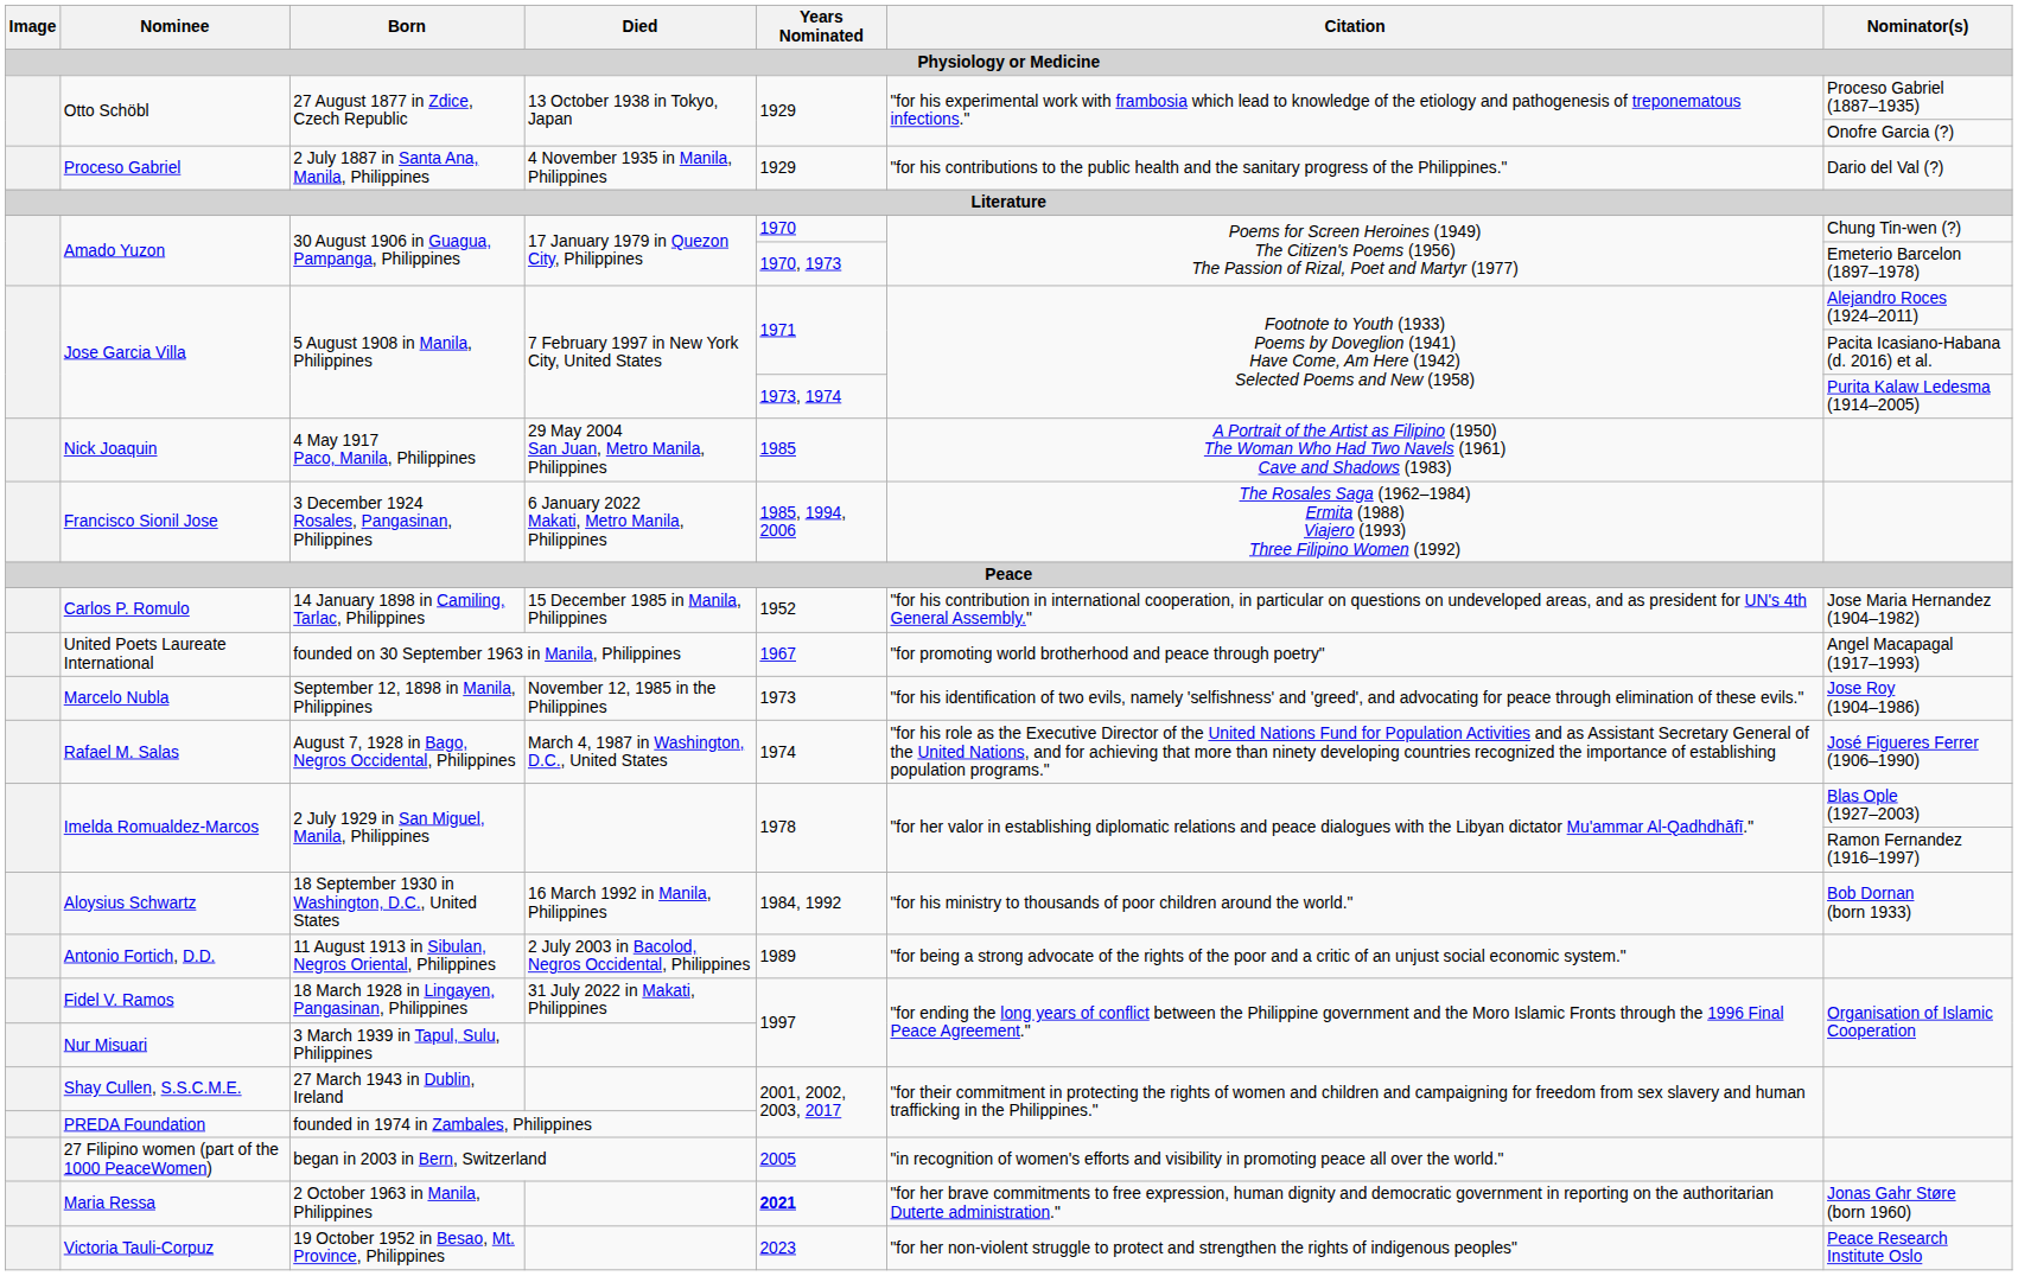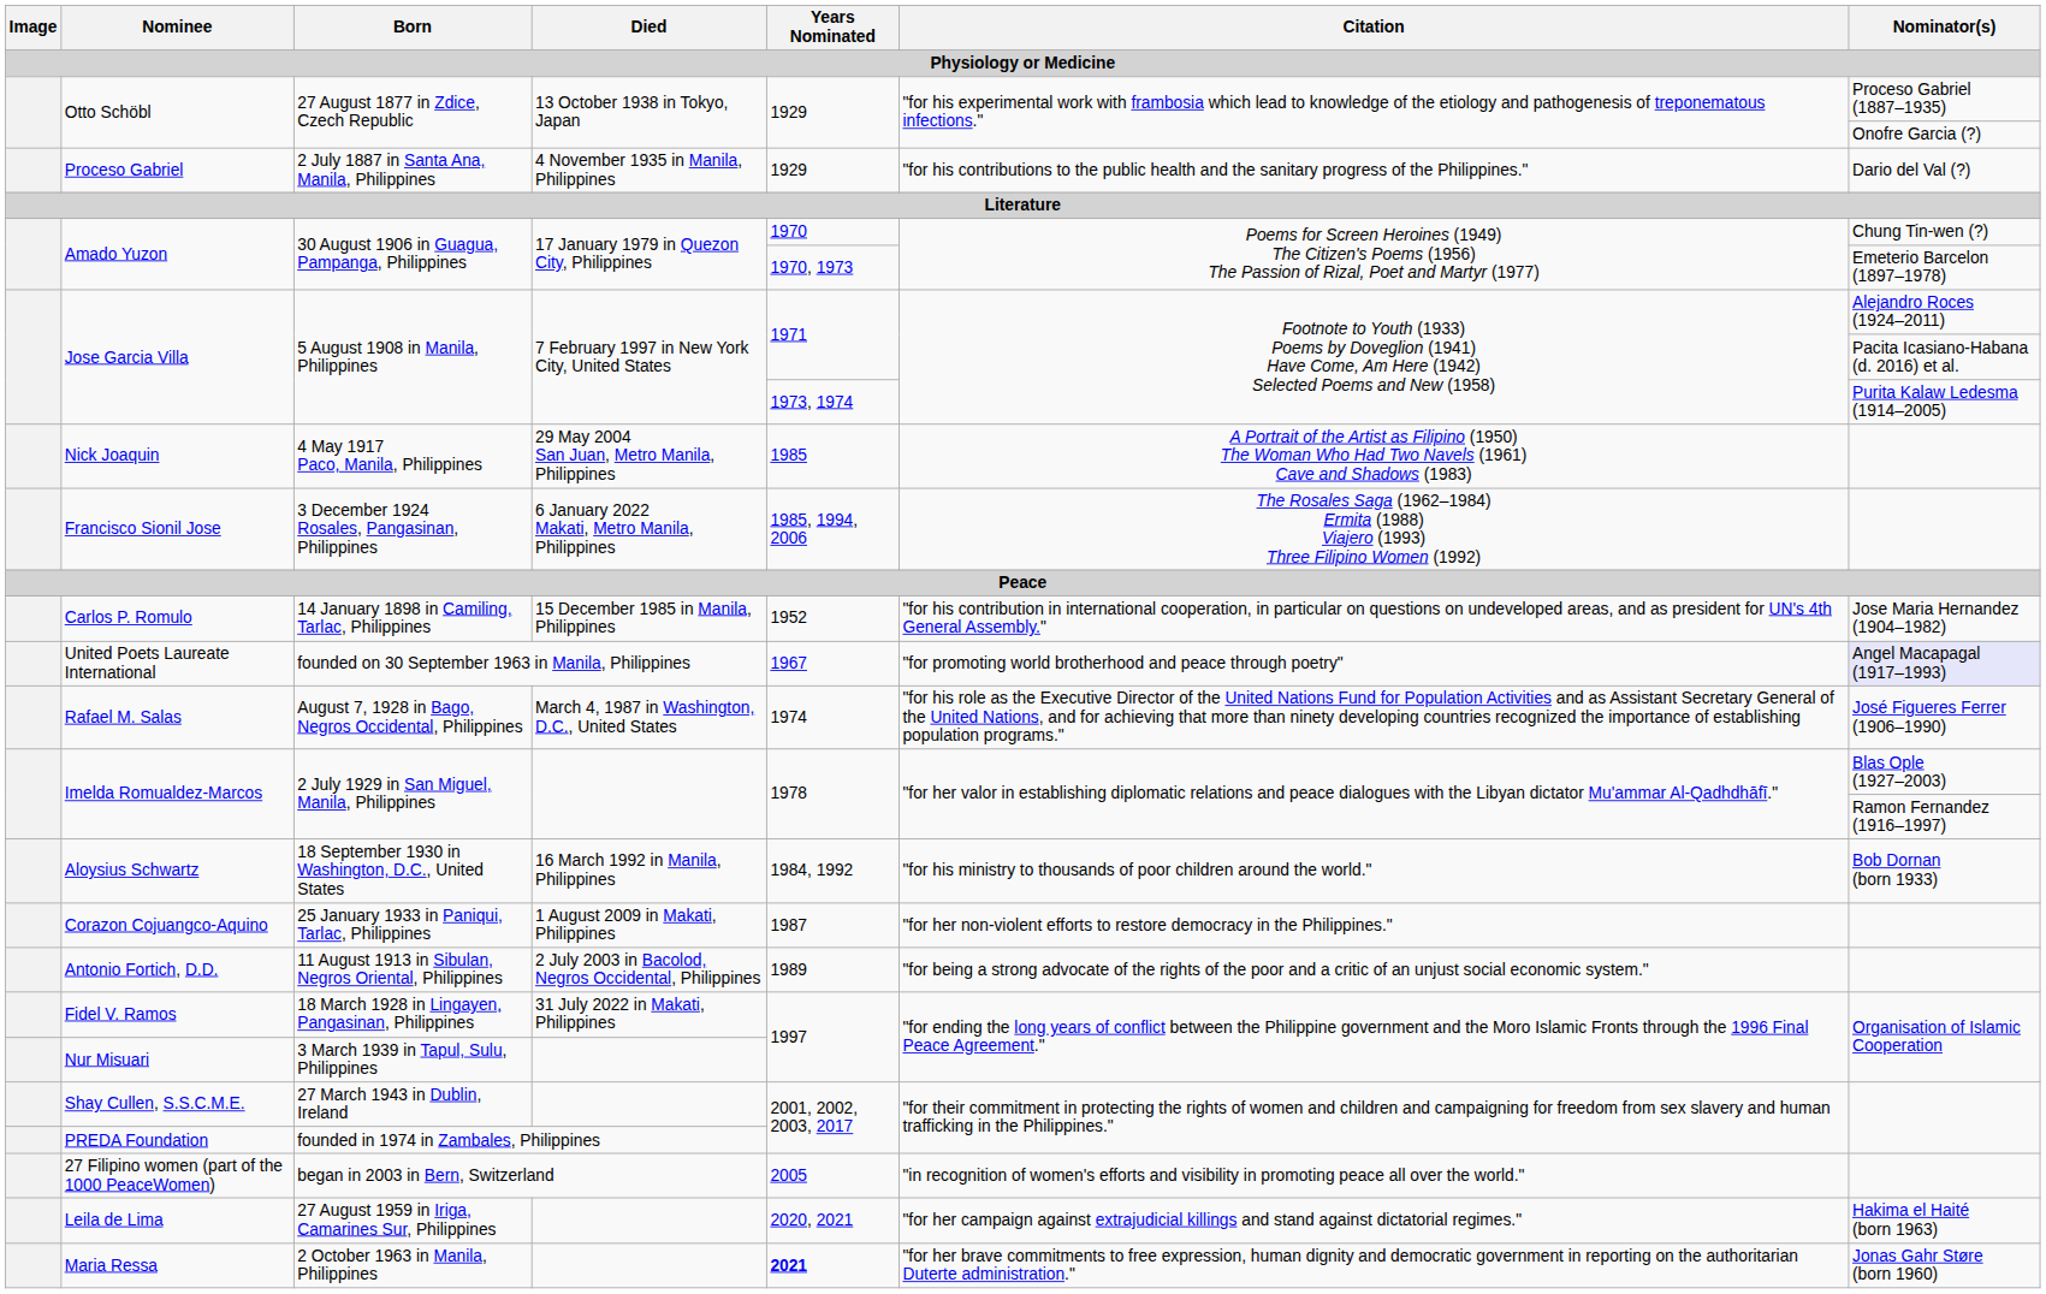 <table class="wikitable sortable">
 <tr>
 <th>Image</th>
 <th>Nominee</th>
 <th>Born</th>
 <th>Died</th>
 <th>Years Nominated</th>
 <th>Citation</th>
 <th>Nominator(s)</th>
 </tr>
 <tr>
 <td colspan=7 align=center style="background:lightgray;white-space:nowrap"><strong>Physiology or Medicine</strong></td>
 </tr>
 <tr>
 <th scope="row" rowspan="2"></th>
 <td rowspan="2">Otto Schöbl</td>
 <td rowspan="2">27 August 1877 in <a href='#'>Zdice</a>, Czech Republic</td>
 <td rowspan="2">13 October 1938 in Tokyo, Japan</td>
 <td rowspan="2">1929</td>
 <td rowspan="2">"for his experimental work with <a href='#'>frambosia</a> which lead to knowledge of the etiology and pathogenesis of <a href='#'>treponematous infections</a>."</td>
 <td>Proceso Gabriel <br>(1887–1935)<br></td>
 </tr>
 <tr>
 <td>Onofre Garcia (?)<br></td>
 </tr>
 <tr>
 <th scope="row"></th>
 <td><a href='#'>Proceso Gabriel</a></td>
 <td>2 July 1887 in <a href='#'>Santa Ana, Manila</a>, Philippines</td>
 <td>4 November 1935 in <a href='#'>Manila</a>, Philippines</td>
 <td>1929</td>
 <td>"for his contributions to the public health and the sanitary progress of the Philippines."</td>
 <td>Dario del Val (?)<br></td>
 </tr>
 <tr>
 <td colspan=7 align=center style="background:lightgray;white-space:nowrap"><strong>Literature</strong></td>
 </tr>
 <tr>
 <th scope="row" rowspan="2"></th>
 <td rowspan="2"><a href='#'>Amado Yuzon</a></td>
 <td rowspan="2">30 August 1906 in <a href='#'>Guagua, Pampanga</a>, Philippines</td>
 <td rowspan="2">17 January 1979 in <a href='#'>Quezon City</a>, Philippines</td>
 <td><a href='#'>1970</a></td>
 <td align="center" rowspan="2"><em>Poems for Screen Heroines</em> (1949)<br><em>The Citizen's Poems</em> (1956)<br><em>The Passion of Rizal, Poet and Martyr</em> (1977)</td>
 <td>Chung Tin-wen (?)<br></td>
 </tr>
 <tr>
 <td><a href='#'>1970</a>, <a href='#'>1973</a></td>
 <td>Emeterio Barcelon <br>(1897–1978)<br></td>
 </tr>
 <tr>
 <th scope="row" rowspan="3"></th>
 <td rowspan="3"><a href='#'>Jose Garcia Villa</a></td>
 <td rowspan="3">5 August 1908 in <a href='#'>Manila</a>, Philippines</td>
 <td rowspan="3">7 February 1997 in New York City, United States</td>
 <td rowspan="2"><a href='#'>1971</a></td>
 <td align="center" rowspan="3"><em>Footnote to Youth</em> (1933)<br><em>Poems by Doveglion</em> (1941)<br><em>Have Come, Am Here</em> (1942)<br><em>Selected Poems and New</em> (1958)</td>
 <td><a href='#'>Alejandro Roces</a> <br>(1924–2011)<br></td>
 </tr>
 <tr>
 <td>Pacita Icasiano-Habana (d. 2016) et al.<br></td>
 </tr>
 <tr>
 <td><a href='#'>1973</a>, <a href='#'>1974</a></td>
 <td><a href='#'>Purita Kalaw Ledesma</a> <br>(1914–2005)<br></td>
 </tr>
 <tr>
 <th scope="row"></th>
 <td><a href='#'>Nick Joaquin</a></td>
 <td>4 May 1917 <br><a href='#'>Paco, Manila</a>, Philippines</td>
 <td>29 May 2004 <br><a href='#'>San Juan</a>, <a href='#'>Metro Manila</a>, Philippines</td>
 <td><a href='#'>1985</a></td>
 <td align="center"><em><a href='#'>A Portrait of the Artist as Filipino</a></em> (1950)<br><em><a href='#'>The Woman Who Had Two Navels</a></em> (1961)<br><em><a href='#'>Cave and Shadows</a></em> (1983)</td>
 <td></td>
 </tr>
 <tr>
 <th scope="row"></th>
 <td><a href='#'>Francisco Sionil Jose</a></td>
 <td>3 December 1924 <br><a href='#'>Rosales</a>, <a href='#'>Pangasinan</a>, Philippines</td>
 <td>6 January 2022 <br><a href='#'>Makati</a>, <a href='#'>Metro Manila</a>, Philippines</td>
 <td><a href='#'>1985</a>, <a href='#'>1994</a>, <a href='#'>2006</a></td>
 <td align="center"><em><a href='#'>The Rosales Saga</a></em> (1962–1984)<br><em><a href='#'>Ermita</a></em> (1988)<br><em><a href='#'>Viajero</a></em> (1993)<br><em><a href='#'>Three Filipino Women</a></em> (1992)</td>
 <td></td>
 </tr>
 <tr>
 <td colspan=7 align=center style="background:lightgray;white-space:nowrap"><strong>Peace</strong></td>
 </tr>
 <tr>
 <th scope="row"></th>
 <td><a href='#'>Carlos P. Romulo</a></td>
 <td>14 January 1898 in <a href='#'>Camiling, Tarlac</a>, Philippines</td>
 <td>15 December 1985 in <a href='#'>Manila</a>, Philippines</td>
 <td>1952</td>
 <td>"for his contribution in international cooperation, in particular on questions on undeveloped areas, and as president for <a href='#'>UN's 4th General Assembly.</a>"</td>
 <td>Jose Maria Hernandez <br>(1904–1982)<br></td>
 </tr>
 <tr>
 <th scope="row"></th>
 <td>United Poets Laureate International</td>
 <td colspan=2>founded on 30 September 1963 in <a href='#'>Manila</a>, Philippines</td>
 <td><a href='#'>1967</a></td>
 <td>"for promoting world brotherhood and peace through poetry"</td>
-<td>Angel Macapagal <br>(1917–1993)<br></td>
-</tr>
-<tr>
-<th scope="row"></th>
-<td><a href='#'>Marcelo Nubla</a></td>
-<td>September 12, 1898 in <a href='#'>Manila</a>, Philippines</td>
-<td>November 12, 1985 in the Philippines</td>
-<td>1973</td>
-<td>"for his identification of two evils, namely 'selfishness' and 'greed', and advocating for peace through elimination of these evils."</td>
-<td><a href='#'>Jose Roy</a> <br>(1904–1986)<br></td>
+<td style="background: lavender;">Angel Macapagal <br>(1917–1993)<br></td>
 </tr>
 <tr>
 <th scope="row"></th>
 <td><a href='#'>Rafael M. Salas</a></td>
 <td>August 7, 1928 in <a href='#'>Bago, Negros Occidental</a>, Philippines</td>
 <td>March 4, 1987 in <a href='#'>Washington, D.C.</a>, United States</td>
 <td>1974</td>
 <td>"for his role as the Executive Director of the <a href='#'>United Nations Fund for Population Activities</a> and as Assistant Secretary General of the <a href='#'>United Nations</a>, and for achieving that more than ninety developing countries recognized the importance of establishing population programs."</td>
 <td><a href='#'>José Figueres Ferrer</a><br>(1906–1990)<br></td>
 </tr>
 <tr>
 <th scope="row" rowspan="2"></th>
 <td rowspan="2"><a href='#'>Imelda Romualdez-Marcos</a></td>
 <td rowspan="2">2 July 1929 in <a href='#'>San Miguel, Manila</a>, Philippines</td>
 <td rowspan="2"></td>
 <td rowspan="2">1978</td>
 <td rowspan="2">"for her valor in establishing diplomatic relations and peace dialogues with the Libyan dictator <a href='#'>Mu'ammar Al-Qadhdhāfī</a>."</td>
 <td><a href='#'>Blas Ople</a> <br>(1927–2003)<br></td>
 </tr>
 <tr>
 <td>Ramon Fernandez <br>(1916–1997)<br></td>
 </tr>
 <tr>
 <th scope="row"></th>
 <td><a href='#'>Aloysius Schwartz</a></td>
 <td>18 September 1930 in <a href='#'>Washington, D.C.</a>, United States</td>
 <td>16 March 1992 in <a href='#'>Manila</a>, Philippines</td>
 <td>1984, 1992</td>
 <td>"for his ministry to thousands of poor children around the world."</td>
 <td><a href='#'>Bob Dornan</a> <br>(born 1933)<br></td>
+</tr>
+<tr>
+<th scope="row"></th>
+<td><a href='#'>Corazon Cojuangco-Aquino</a></td>
+<td>25 January 1933 in <a href='#'>Paniqui, Tarlac</a>, Philippines</td>
+<td>1 August 2009 in <a href='#'>Makati</a>, Philippines</td>
+<td>1987</td>
+<td>"for her non-violent efforts to restore democracy in the Philippines."</td>
+<td></td>
 </tr>
 <tr>
 <th scope="row"></th>
 <td><a href='#'>Antonio Fortich</a>, <a href='#'>D.D.</a></td>
 <td>11 August 1913 in <a href='#'>Sibulan, Negros Oriental</a>, Philippines</td>
 <td>2 July 2003 in <a href='#'>Bacolod, Negros Occidental</a>, Philippines</td>
 <td>1989</td>
 <td>"for being a strong advocate of the rights of the poor and a critic of an unjust social economic system."</td>
 <td></td>
 </tr>
 <tr>
 <th scope="row"></th>
 <td><a href='#'>Fidel V. Ramos</a></td>
 <td>18 March 1928 in <a href='#'>Lingayen, Pangasinan</a>, Philippines</td>
 <td>31 July 2022 in <a href='#'>Makati</a>, Philippines</td>
 <td rowspan=2>1997</td>
 <td rowspan=2>"for ending the <a href='#'>long years of conflict</a> between the Philippine government and the Moro Islamic Fronts through the <a href='#'>1996 Final Peace Agreement</a>."</td>
 <td rowspan=2><a href='#'>Organisation of Islamic Cooperation</a></td>
 </tr>
 <tr>
 <th scope="row"></th>
 <td><a href='#'>Nur Misuari</a></td>
 <td>3 March 1939 in <a href='#'>Tapul, Sulu</a>, Philippines</td>
 <td></td>
 </tr>
 <tr>
 <th scope="row"></th>
 <td><a href='#'>Shay Cullen</a>, <a href='#'>S.S.C.M.E.</a></td>
 <td>27 March 1943 in <a href='#'>Dublin</a>, Ireland</td>
 <td></td>
 <td rowspan=2>2001, 2002, 2003, <a href='#'>2017</a></td>
 <td rowspan=2>"for their commitment in protecting the rights of women and children and campaigning for freedom from sex slavery and human trafficking in the Philippines."</td>
 <td rowspan=2></td>
 </tr>
 <tr>
 <th scope="row"></th>
 <td><a href='#'>PREDA Foundation</a></td>
 <td colspan=2>founded in 1974 in <a href='#'>Zambales</a>, Philippines</td>
 </tr>
 <tr>
 <th scope="row"></th>
 <td>27 Filipino women (part of the <a href='#'>1000 PeaceWomen</a>)</td>
 <td colspan=2>began in 2003 in <a href='#'>Bern</a>, Switzerland</td>
 <td><a href='#'>2005</a></td>
 <td>"in recognition of women's efforts and visibility in promoting peace all over the world."</td>
 <td></td>
 </tr>
 <tr>
 <th scope="row"></th>
+<td><a href='#'>Leila de Lima</a></td>
+<td>27 August 1959 in <a href='#'>Iriga, Camarines Sur</a>, Philippines</td>
+<td></td>
+<td><a href='#'>2020</a>, <a href='#'>2021</a></td>
+<td>"for her campaign against <a href='#'>extrajudicial killings</a> and stand against dictatorial regimes."</td>
+<td><a href='#'>Hakima el Haité</a> <br>(born 1963)<br></td>
+</tr>
+<tr>
+<th scope="row"></th>
 <td><a href='#'>Maria Ressa</a></td>
 <td>2 October 1963 in <a href='#'>Manila</a>, Philippines</td>
 <td></td>
 <td><strong><a href='#'>2021</a></strong></td>
 <td>"for her brave commitments to free expression, human dignity and democratic government in reporting on the authoritarian <a href='#'>Duterte administration</a>."</td>
 <td><a href='#'>Jonas Gahr Støre</a> <br>(born 1960)<br></td>
 </tr>
-<tr>
-<th scope="row"></th>
-<td><a href='#'>Victoria Tauli-Corpuz</a></td>
-<td>19 October 1952 in <a href='#'>Besao</a>, <a href='#'>Mt. Province</a>, Philippines</td>
-<td></td>
-<td><a href='#'>2023</a></td>
-<td>"for her non-violent struggle to protect and strengthen the rights of indigenous peoples"</td>
-<td><a href='#'>Peace Research Institute Oslo</a></td>
-</tr>
 </table>
